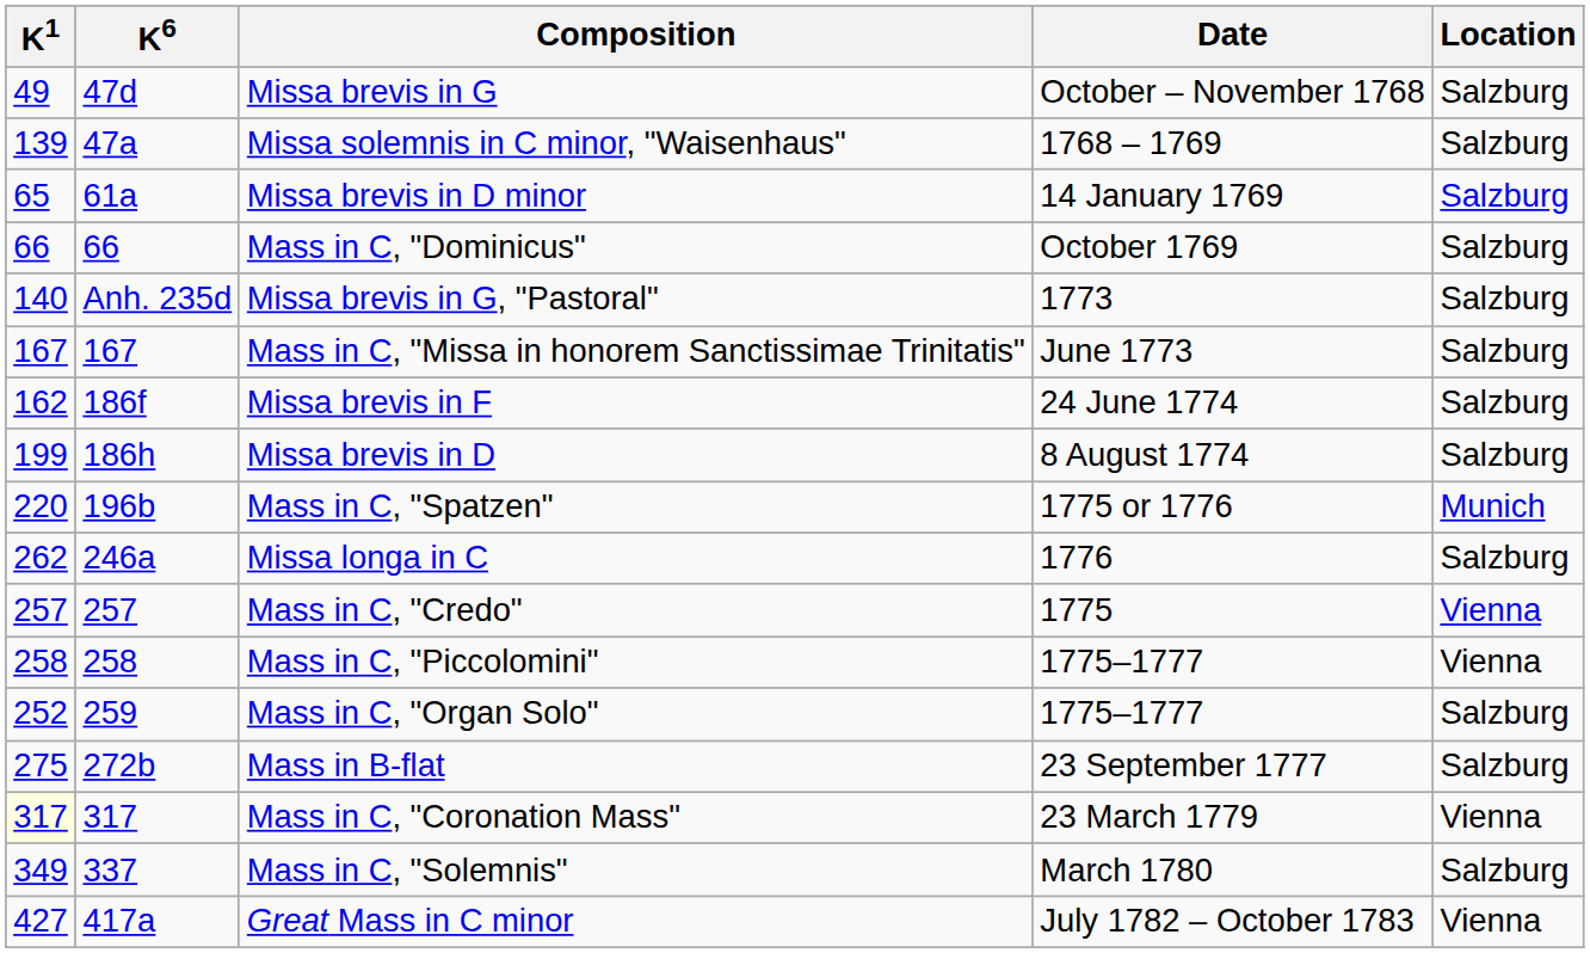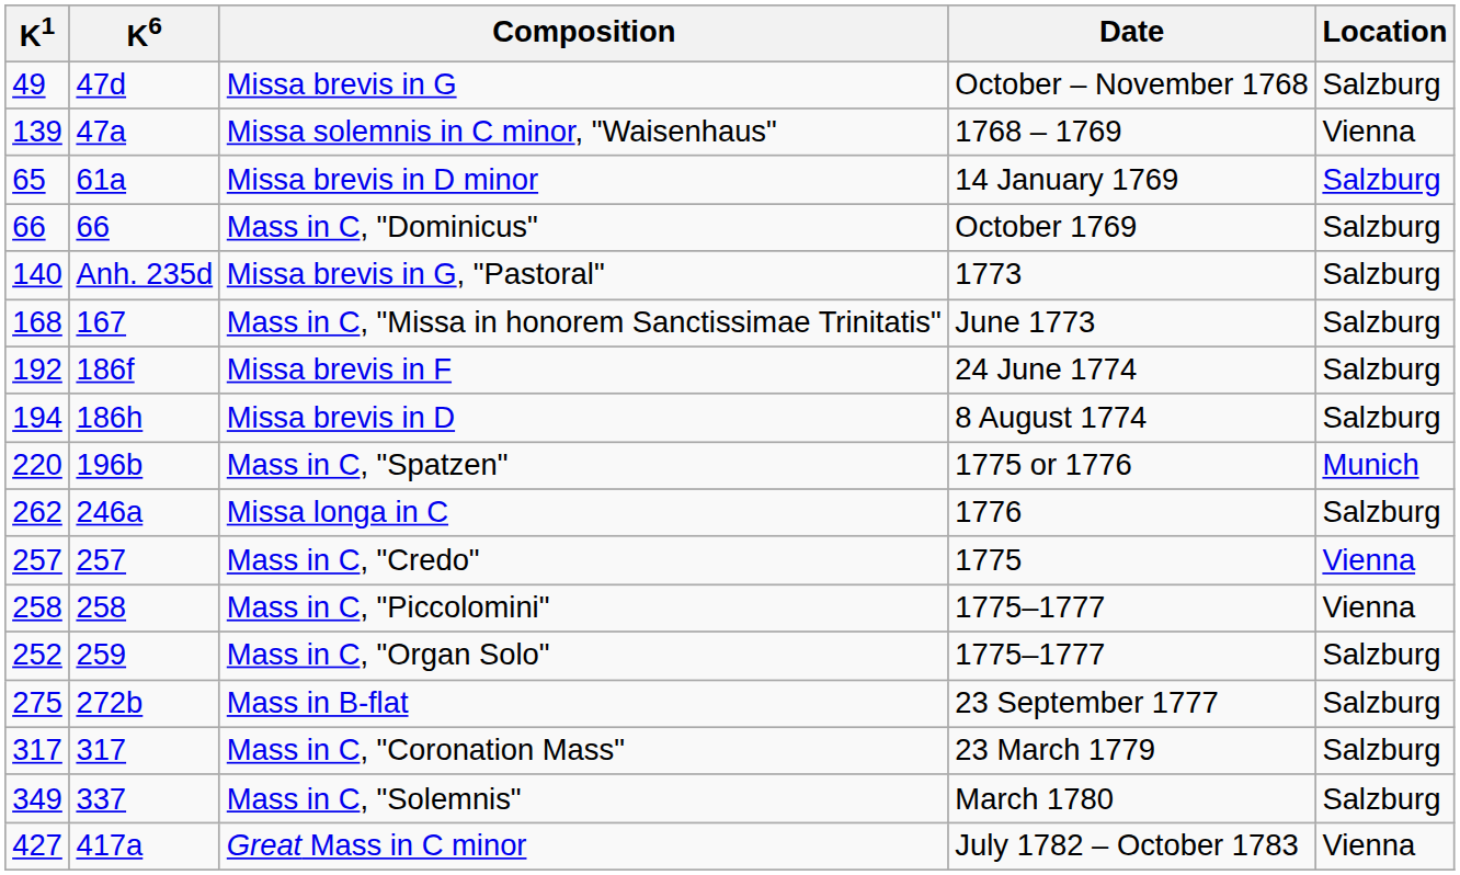 <table class="wikitable sortable">
 <tr>
 <th>K<sup>1</sup></th>
 <th>K<sup>6</sup></th>
 <th>Composition</th>
 <th>Date</th>
 <th>Location</th>
 </tr>
 <tr>
 <td><a href='#'>49</a></td>
 <td><a href='#'>47d</a></td>
 <td><a href='#'>Missa brevis in G</a></td>
 <td>October – November 1768</td>
 <td>Salzburg</td>
 </tr>
 <tr>
 <td><a href='#'>139</a></td>
 <td><a href='#'>47a</a></td>
 <td><a href='#'>Missa solemnis in C minor</a>, "Waisenhaus"</td>
 <td>1768 – 1769</td>
-<td>Salzburg</td>
+<td>Vienna</td>
 </tr>
 <tr>
 <td><a href='#'>65</a></td>
 <td><a href='#'>61a</a></td>
 <td><a href='#'>Missa brevis in D minor</a></td>
 <td>14 January 1769</td>
 <td><a href='#'>Salzburg</a></td>
 </tr>
 <tr>
 <td><a href='#'>66</a></td>
 <td><a href='#'>66</a></td>
 <td><a href='#'>Mass in C</a>, "Dominicus"</td>
 <td>October 1769</td>
 <td>Salzburg</td>
 </tr>
 <tr>
 <td><a href='#'>140</a></td>
 <td><a href='#'>Anh. 235d</a></td>
 <td><a href='#'>Missa brevis in G</a>, "Pastoral"</td>
 <td>1773</td>
 <td>Salzburg</td>
 </tr>
 <tr>
-<td><a href='#'>167</a></td>
+<td><a href='#'>168</a></td>
 <td><a href='#'>167</a></td>
 <td><a href='#'>Mass in C</a>, "Missa in honorem Sanctissimae Trinitatis"</td>
 <td>June 1773</td>
 <td>Salzburg</td>
 </tr>
 <tr>
-<td><a href='#'>162</a></td>
+<td><a href='#'>192</a></td>
 <td><a href='#'>186f</a></td>
 <td><a href='#'>Missa brevis in F</a></td>
 <td>24 June 1774</td>
 <td>Salzburg</td>
 </tr>
 <tr>
-<td><a href='#'>199</a></td>
+<td><a href='#'>194</a></td>
 <td><a href='#'>186h</a></td>
 <td><a href='#'>Missa brevis in D</a></td>
 <td>8 August 1774</td>
 <td>Salzburg</td>
 </tr>
 <tr>
 <td><a href='#'>220</a></td>
 <td><a href='#'>196b</a></td>
 <td><a href='#'>Mass in C</a>, "Spatzen"</td>
 <td>1775 or 1776</td>
 <td><a href='#'>Munich</a></td>
 </tr>
 <tr>
 <td><a href='#'>262</a></td>
 <td><a href='#'>246a</a></td>
 <td><a href='#'>Missa longa in C</a></td>
 <td>1776</td>
 <td>Salzburg</td>
 </tr>
 <tr>
 <td><a href='#'>257</a></td>
 <td><a href='#'>257</a></td>
 <td><a href='#'>Mass in C</a>, "Credo"</td>
 <td>1775</td>
 <td><a href='#'>Vienna</a></td>
 </tr>
 <tr>
 <td><a href='#'>258</a></td>
 <td><a href='#'>258</a></td>
 <td><a href='#'>Mass in C</a>, "Piccolomini"</td>
 <td>1775–1777</td>
 <td>Vienna</td>
 </tr>
 <tr>
 <td><a href='#'>252</a></td>
 <td><a href='#'>259</a></td>
 <td><a href='#'>Mass in C</a>, "Organ Solo"</td>
 <td>1775–1777</td>
 <td>Salzburg</td>
 </tr>
 <tr>
 <td><a href='#'>275</a></td>
 <td><a href='#'>272b</a></td>
 <td><a href='#'>Mass in B-flat</a></td>
 <td>23 September 1777</td>
 <td>Salzburg</td>
 </tr>
 <tr>
-<td style="background: lightyellow;"><a href='#'>317</a></td>
+<td><a href='#'>317</a></td>
 <td><a href='#'>317</a></td>
 <td><a href='#'>Mass in C</a>, "Coronation Mass"</td>
 <td>23 March 1779</td>
-<td>Vienna</td>
+<td>Salzburg</td>
 </tr>
 <tr>
 <td><a href='#'>349</a></td>
 <td><a href='#'>337</a></td>
 <td><a href='#'>Mass in C</a>, "Solemnis"</td>
 <td>March 1780</td>
 <td>Salzburg</td>
 </tr>
 <tr>
 <td><a href='#'>427</a></td>
 <td><a href='#'>417a</a></td>
 <td><a href='#'><em>Great</em> Mass in C minor</a></td>
 <td>July 1782 – October 1783</td>
 <td>Vienna</td>
 </tr>
 </table>
